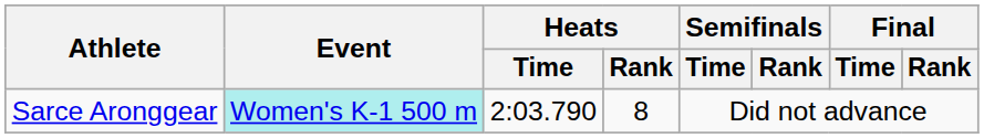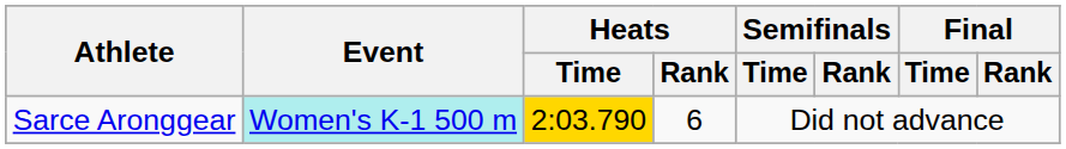 <table class="wikitable" style="font-size:90%">
 <tr>
 <th rowspan=2>Athlete</th>
 <th rowspan=2>Event</th>
 <th colspan=2>Heats</th>
 <th colspan=2>Semifinals</th>
 <th colspan=2>Final</th>
 </tr>
 <tr style="font-size:95%">
 <th>Time</th>
 <th>Rank</th>
 <th>Time</th>
 <th>Rank</th>
 <th>Time</th>
 <th>Rank</th>
 </tr>
 <tr align=center>
 <td align=left><a href='#'>Sarce Aronggear</a></td>
 <td align=left style="background: paleturquoise;"><a href='#'>Women's K-1 500 m</a></td>
-<td>2:03.790</td>
-<td>8</td>
+<td style="background: gold;">2:03.790</td>
+<td>6</td>
 <td colspan=4>Did not advance</td>
 </tr>
 </table>
